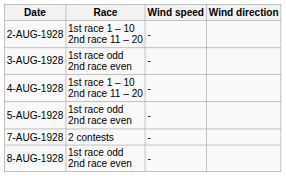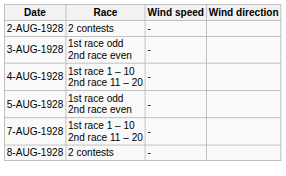 <table class="wikitable" style="text-align:left; font-size:90%">
 <tr>
 <th>Date</th>
 <th>Race</th>
 <th>Wind speed</th>
 <th>Wind direction</th>
 </tr>
 <tr>
 <td>2-AUG-1928</td>
-<td>1st race 1 – 10<br>2nd race 11 – 20</td>
+<td>2 contests</td>
 <td> -<br></td>
 <td align=center></td>
 </tr>
 <tr>
 <td>3-AUG-1928</td>
 <td>1st race odd<br>2nd race even</td>
 <td> -<br></td>
 <td align=center></td>
 </tr>
 <tr>
 <td>4-AUG-1928</td>
 <td>1st race 1 – 10<br>2nd race 11 – 20</td>
 <td> -<br></td>
 <td align=center></td>
 </tr>
 <tr>
 <td>5-AUG-1928</td>
 <td>1st race odd<br>2nd race even</td>
 <td> -<br></td>
 <td align=center></td>
 </tr>
 <tr>
 <td>7-AUG-1928</td>
-<td>2 contests</td>
+<td>1st race 1 – 10<br>2nd race 11 – 20</td>
 <td> -<br></td>
 <td align=center></td>
 </tr>
 <tr>
 <td>8-AUG-1928</td>
-<td>1st race odd<br>2nd race even</td>
+<td>2 contests</td>
 <td> -<br></td>
 <td align=center></td>
 </tr>
 </table>
